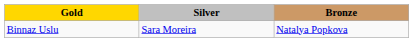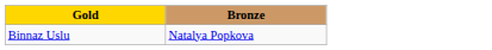 <table class="wikitable" style="text-align:left">
 <tr align="center">
 <td width=200 bgcolor=gold><strong>Gold</strong></td>
-<td width=200 bgcolor=silver><strong>Silver</strong></td>
 <td width=200 bgcolor=CC9966><strong>Bronze</strong></td>
 </tr>
 <tr>
 <td><a href='#'>Binnaz Uslu</a><br><em></em></td>
-<td><a href='#'>Sara Moreira</a><br><em></em></td>
 <td><a href='#'>Natalya Popkova</a><br><em></em></td>
 </tr>
 </table>
